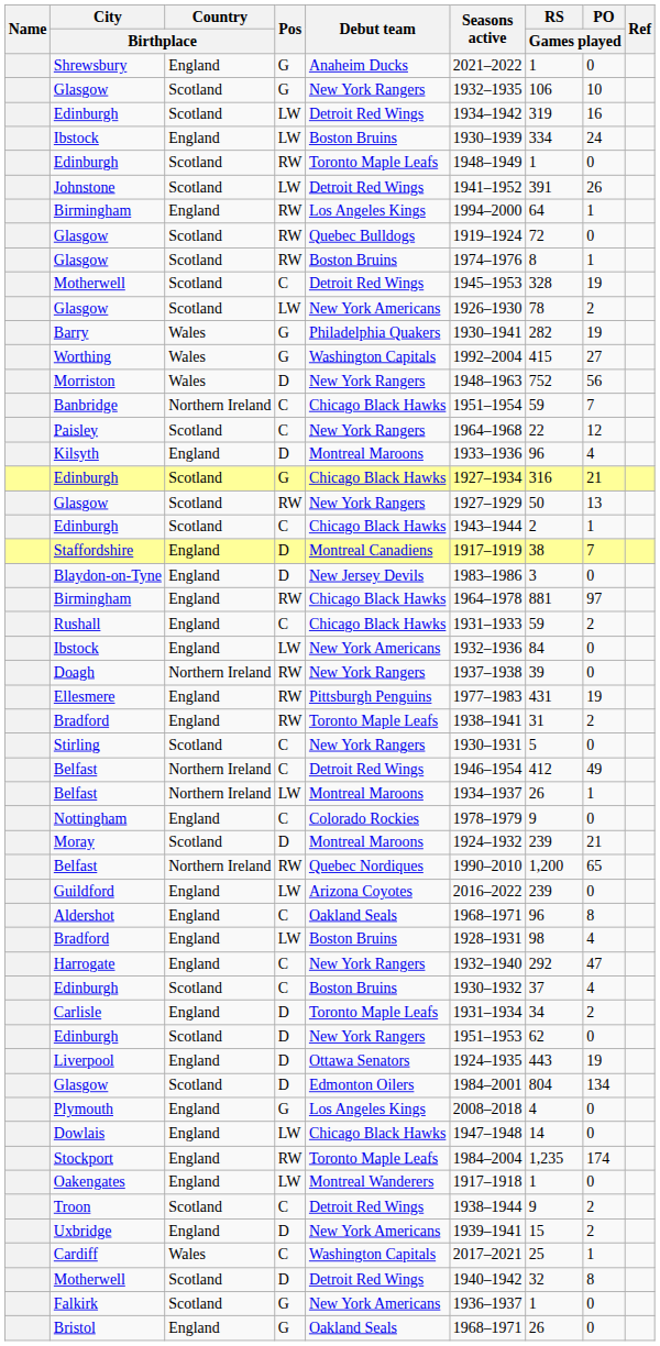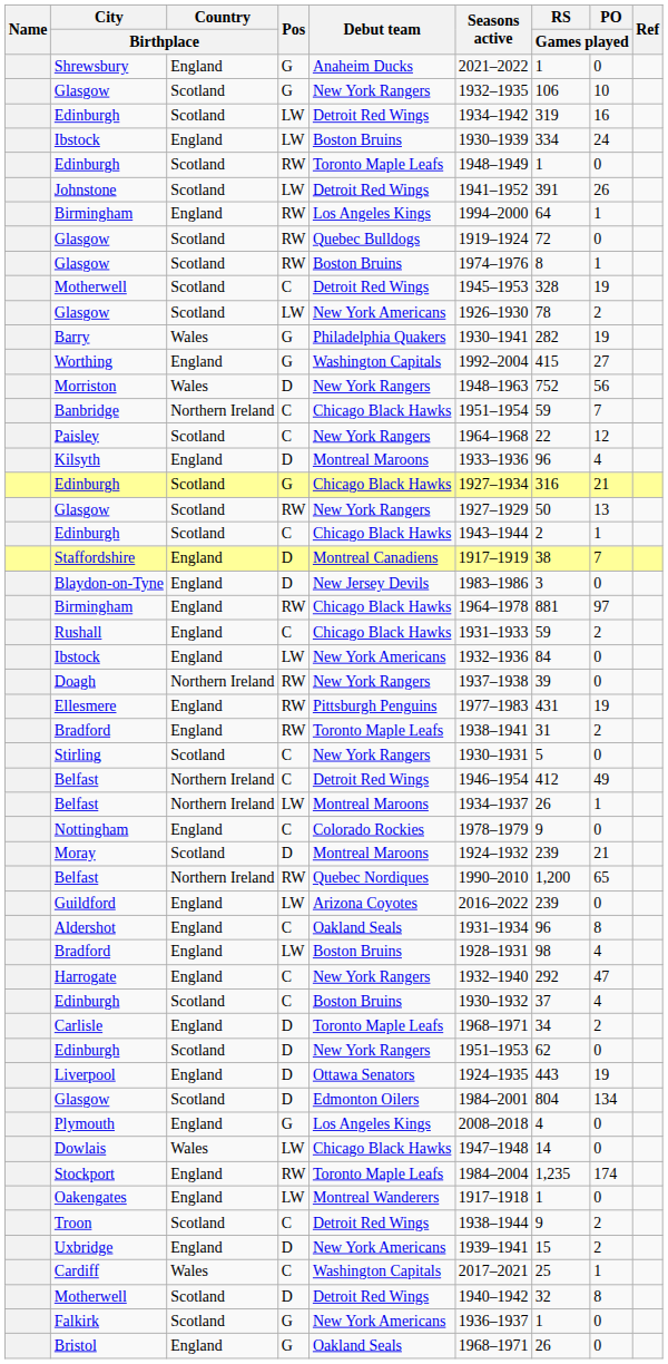 <table class="wikitable sortable plainrowheaders">
 <tr>
 <th scope="col" rowspan="2">Name</th>
 <th scope="col">City</th>
 <th scope="col">Country</th>
 <th scope="col" rowspan="2">Pos</th>
 <th scope="col" rowspan="2">Debut team</th>
 <th scope="col" rowspan="2">Seasons<br>active</th>
 <th scope="col">RS</th>
 <th scope="col">PO</th>
 <th scope="col" class="unsortable" rowspan="2">Ref</th>
 </tr>
 <tr>
 <th scope="col" class="unsortable" colspan="2">Birthplace</th>
 <th scope="col" class="unsortable" colspan="2">Games played</th>
 </tr>
 <tr>
 <th scope="row"></th>
 <td><a href='#'>Shrewsbury</a></td>
 <td>England</td>
 <td>G</td>
 <td><a href='#'>Anaheim Ducks</a></td>
 <td>2021–2022</td>
 <td>1</td>
 <td>0</td>
 <td></td>
 </tr>
 <tr>
 <th scope="row"></th>
 <td><a href='#'>Glasgow</a></td>
 <td>Scotland</td>
 <td>G</td>
 <td><a href='#'>New York Rangers</a></td>
 <td>1932–1935</td>
 <td>106</td>
 <td>10</td>
 <td></td>
 </tr>
 <tr>
 <th scope="row"></th>
 <td><a href='#'>Edinburgh</a></td>
 <td>Scotland</td>
 <td>LW</td>
 <td><a href='#'>Detroit Red Wings</a></td>
 <td>1934–1942</td>
 <td>319</td>
 <td>16</td>
 <td></td>
 </tr>
 <tr>
 <th scope="row"></th>
 <td><a href='#'>Ibstock</a></td>
 <td>England</td>
 <td>LW</td>
 <td><a href='#'>Boston Bruins</a></td>
 <td>1930–1939</td>
 <td>334</td>
 <td>24</td>
 <td></td>
 </tr>
 <tr>
 <th scope="row"></th>
 <td><a href='#'>Edinburgh</a></td>
 <td>Scotland</td>
 <td>RW</td>
 <td><a href='#'>Toronto Maple Leafs</a></td>
 <td>1948–1949</td>
 <td>1</td>
 <td>0</td>
 <td></td>
 </tr>
 <tr>
 <th scope="row"></th>
 <td><a href='#'>Johnstone</a></td>
 <td>Scotland</td>
 <td>LW</td>
 <td><a href='#'>Detroit Red Wings</a></td>
 <td>1941–1952</td>
 <td>391</td>
 <td>26</td>
 <td></td>
 </tr>
 <tr>
 <th scope="row"></th>
 <td><a href='#'>Birmingham</a></td>
 <td>England</td>
 <td>RW</td>
 <td><a href='#'>Los Angeles Kings</a></td>
 <td>1994–2000</td>
 <td>64</td>
 <td>1</td>
 <td></td>
 </tr>
 <tr>
 <th scope="row"></th>
 <td><a href='#'>Glasgow</a></td>
 <td>Scotland</td>
 <td>RW</td>
 <td><a href='#'>Quebec Bulldogs</a></td>
 <td>1919–1924</td>
 <td>72</td>
 <td>0</td>
 <td></td>
 </tr>
 <tr>
 <th scope="row"></th>
 <td><a href='#'>Glasgow</a></td>
 <td>Scotland</td>
 <td>RW</td>
 <td><a href='#'>Boston Bruins</a></td>
 <td>1974–1976</td>
 <td>8</td>
 <td>1</td>
 <td></td>
 </tr>
 <tr>
 <th scope="row"></th>
 <td><a href='#'>Motherwell</a></td>
 <td>Scotland</td>
 <td>C</td>
 <td><a href='#'>Detroit Red Wings</a></td>
 <td>1945–1953</td>
 <td>328</td>
 <td>19</td>
 <td></td>
 </tr>
 <tr>
 <th scope="row"></th>
 <td><a href='#'>Glasgow</a></td>
 <td>Scotland</td>
 <td>LW</td>
 <td><a href='#'>New York Americans</a></td>
 <td>1926–1930</td>
 <td>78</td>
 <td>2</td>
 <td></td>
 </tr>
 <tr>
 <th scope="row"></th>
 <td><a href='#'>Barry</a></td>
 <td>Wales</td>
 <td>G</td>
 <td><a href='#'>Philadelphia Quakers</a></td>
 <td>1930–1941</td>
 <td>282</td>
 <td>19</td>
 <td></td>
 </tr>
 <tr>
 <th scope="row"></th>
 <td><a href='#'>Worthing</a></td>
-<td>Wales</td>
+<td>England</td>
 <td>G</td>
 <td><a href='#'>Washington Capitals</a></td>
 <td>1992–2004</td>
 <td>415</td>
 <td>27</td>
 <td></td>
 </tr>
 <tr>
 <th scope="row"></th>
 <td><a href='#'>Morriston</a></td>
 <td>Wales</td>
 <td>D</td>
 <td><a href='#'>New York Rangers</a></td>
 <td>1948–1963</td>
 <td>752</td>
 <td>56</td>
 <td></td>
 </tr>
 <tr>
 <th scope="row"></th>
 <td><a href='#'>Banbridge</a></td>
 <td>Northern Ireland</td>
 <td>C</td>
 <td><a href='#'>Chicago Black Hawks</a></td>
 <td>1951–1954</td>
 <td>59</td>
 <td>7</td>
 <td></td>
 </tr>
 <tr>
 <th scope="row"></th>
 <td><a href='#'>Paisley</a></td>
 <td>Scotland</td>
 <td>C</td>
 <td><a href='#'>New York Rangers</a></td>
 <td>1964–1968</td>
 <td>22</td>
 <td>12</td>
 <td></td>
 </tr>
 <tr>
 <th scope="row"></th>
 <td><a href='#'>Kilsyth</a></td>
 <td>England</td>
 <td>D</td>
 <td><a href='#'>Montreal Maroons</a></td>
 <td>1933–1936</td>
 <td>96</td>
 <td>4</td>
 <td></td>
 </tr>
 <tr style="background-color:#FFFF99;">
 <th scope="row" style="background-color:#FFFF99;"></th>
 <td><a href='#'>Edinburgh</a></td>
 <td>Scotland</td>
 <td>G</td>
 <td><a href='#'>Chicago Black Hawks</a></td>
 <td>1927–1934</td>
 <td>316</td>
 <td>21</td>
 <td></td>
 </tr>
 <tr>
 <th scope="row"></th>
 <td><a href='#'>Glasgow</a></td>
 <td>Scotland</td>
 <td>RW</td>
 <td><a href='#'>New York Rangers</a></td>
 <td>1927–1929</td>
 <td>50</td>
 <td>13</td>
 <td></td>
 </tr>
 <tr>
 <th scope="row"></th>
 <td><a href='#'>Edinburgh</a></td>
 <td>Scotland</td>
 <td>C</td>
 <td><a href='#'>Chicago Black Hawks</a></td>
 <td>1943–1944</td>
 <td>2</td>
 <td>1</td>
 <td></td>
 </tr>
 <tr style="background-color:#FFFF99;">
 <th scope="row" style="background-color:#FFFF99;"></th>
 <td><a href='#'>Staffordshire</a></td>
 <td>England</td>
 <td>D</td>
 <td><a href='#'>Montreal Canadiens</a></td>
 <td>1917–1919</td>
 <td>38</td>
 <td>7</td>
 <td></td>
 </tr>
 <tr>
 <th scope="row"></th>
 <td><a href='#'>Blaydon-on-Tyne</a></td>
 <td>England</td>
 <td>D</td>
 <td><a href='#'>New Jersey Devils</a></td>
 <td>1983–1986</td>
 <td>3</td>
 <td>0</td>
 <td></td>
 </tr>
 <tr>
 <th scope="row"></th>
 <td><a href='#'>Birmingham</a></td>
 <td>England</td>
 <td>RW</td>
 <td><a href='#'>Chicago Black Hawks</a></td>
 <td>1964–1978</td>
 <td>881</td>
 <td>97</td>
 <td></td>
 </tr>
 <tr>
 <th scope="row"></th>
 <td><a href='#'>Rushall</a></td>
 <td>England</td>
 <td>C</td>
 <td><a href='#'>Chicago Black Hawks</a></td>
 <td>1931–1933</td>
 <td>59</td>
 <td>2</td>
 <td></td>
 </tr>
 <tr>
 <th scope="row"></th>
 <td><a href='#'>Ibstock</a></td>
 <td>England</td>
 <td>LW</td>
 <td><a href='#'>New York Americans</a></td>
 <td>1932–1936</td>
 <td>84</td>
 <td>0</td>
 <td></td>
 </tr>
 <tr>
 <th scope="row"></th>
 <td><a href='#'>Doagh</a></td>
 <td>Northern Ireland</td>
 <td>RW</td>
 <td><a href='#'>New York Rangers</a></td>
 <td>1937–1938</td>
 <td>39</td>
 <td>0</td>
 <td></td>
 </tr>
 <tr>
 <th scope="row"></th>
 <td><a href='#'>Ellesmere</a></td>
 <td>England</td>
 <td>RW</td>
 <td><a href='#'>Pittsburgh Penguins</a></td>
 <td>1977–1983</td>
 <td>431</td>
 <td>19</td>
 <td></td>
 </tr>
 <tr>
 <th scope="row"></th>
 <td><a href='#'>Bradford</a></td>
 <td>England</td>
 <td>RW</td>
 <td><a href='#'>Toronto Maple Leafs</a></td>
 <td>1938–1941</td>
 <td>31</td>
 <td>2</td>
 <td></td>
 </tr>
 <tr>
 <th scope="row"></th>
 <td><a href='#'>Stirling</a></td>
 <td>Scotland</td>
 <td>C</td>
 <td><a href='#'>New York Rangers</a></td>
 <td>1930–1931</td>
 <td>5</td>
 <td>0</td>
 <td></td>
 </tr>
 <tr>
 <th scope="row"></th>
 <td><a href='#'>Belfast</a></td>
 <td>Northern Ireland</td>
 <td>C</td>
 <td><a href='#'>Detroit Red Wings</a></td>
 <td>1946–1954</td>
 <td>412</td>
 <td>49</td>
 <td></td>
 </tr>
 <tr>
 <th scope="row"></th>
 <td><a href='#'>Belfast</a></td>
 <td>Northern Ireland</td>
 <td>LW</td>
 <td><a href='#'>Montreal Maroons</a></td>
 <td>1934–1937</td>
 <td>26</td>
 <td>1</td>
 <td></td>
 </tr>
 <tr>
 <th scope="row"></th>
 <td><a href='#'>Nottingham</a></td>
 <td>England</td>
 <td>C</td>
 <td><a href='#'>Colorado Rockies</a></td>
 <td>1978–1979</td>
 <td>9</td>
 <td>0</td>
 <td></td>
 </tr>
 <tr>
 <th scope="row"></th>
 <td><a href='#'>Moray</a></td>
 <td>Scotland</td>
 <td>D</td>
 <td><a href='#'>Montreal Maroons</a></td>
 <td>1924–1932</td>
 <td>239</td>
 <td>21</td>
 <td></td>
 </tr>
 <tr>
 <th scope="row"></th>
 <td><a href='#'>Belfast</a></td>
 <td>Northern Ireland</td>
 <td>RW</td>
 <td><a href='#'>Quebec Nordiques</a></td>
 <td>1990–2010</td>
 <td>1,200</td>
 <td>65</td>
 <td></td>
 </tr>
 <tr>
 <th scope="row"></th>
 <td><a href='#'>Guildford</a></td>
 <td>England</td>
 <td>LW</td>
 <td><a href='#'>Arizona Coyotes</a></td>
 <td>2016–2022</td>
 <td>239</td>
 <td>0</td>
 <td></td>
 </tr>
 <tr>
 <th scope="row"></th>
 <td><a href='#'>Aldershot</a></td>
 <td>England</td>
 <td>C</td>
 <td><a href='#'>Oakland Seals</a></td>
-<td>1968–1971</td>
+<td>1931–1934</td>
 <td>96</td>
 <td>8</td>
 <td></td>
 </tr>
 <tr>
 <th scope="row"></th>
 <td><a href='#'>Bradford</a></td>
 <td>England</td>
 <td>LW</td>
 <td><a href='#'>Boston Bruins</a></td>
 <td>1928–1931</td>
 <td>98</td>
 <td>4</td>
 <td></td>
 </tr>
 <tr>
 <th scope="row"></th>
 <td><a href='#'>Harrogate</a></td>
 <td>England</td>
 <td>C</td>
 <td><a href='#'>New York Rangers</a></td>
 <td>1932–1940</td>
 <td>292</td>
 <td>47</td>
 <td></td>
 </tr>
 <tr>
 <th scope="row"></th>
 <td><a href='#'>Edinburgh</a></td>
 <td>Scotland</td>
 <td>C</td>
 <td><a href='#'>Boston Bruins</a></td>
 <td>1930–1932</td>
 <td>37</td>
 <td>4</td>
 <td></td>
 </tr>
 <tr>
 <th scope="row"></th>
 <td><a href='#'>Carlisle</a></td>
 <td>England</td>
 <td>D</td>
 <td><a href='#'>Toronto Maple Leafs</a></td>
-<td>1931–1934</td>
+<td>1968–1971</td>
 <td>34</td>
 <td>2</td>
 <td></td>
 </tr>
 <tr>
 <th scope="row"></th>
 <td><a href='#'>Edinburgh</a></td>
 <td>Scotland</td>
 <td>D</td>
 <td><a href='#'>New York Rangers</a></td>
 <td>1951–1953</td>
 <td>62</td>
 <td>0</td>
 <td></td>
 </tr>
 <tr>
 <th scope="row"></th>
 <td><a href='#'>Liverpool</a></td>
 <td>England</td>
 <td>D</td>
 <td><a href='#'>Ottawa Senators</a></td>
 <td>1924–1935</td>
 <td>443</td>
 <td>19</td>
 <td></td>
 </tr>
 <tr>
 <th scope="row"></th>
 <td><a href='#'>Glasgow</a></td>
 <td>Scotland</td>
 <td>D</td>
 <td><a href='#'>Edmonton Oilers</a></td>
 <td>1984–2001</td>
 <td>804</td>
 <td>134</td>
 <td></td>
 </tr>
 <tr>
 <th scope="row"></th>
 <td><a href='#'>Plymouth</a></td>
 <td>England</td>
 <td>G</td>
 <td><a href='#'>Los Angeles Kings</a></td>
 <td>2008–2018</td>
 <td>4</td>
 <td>0</td>
 <td></td>
 </tr>
 <tr>
 <th scope="row"></th>
 <td><a href='#'>Dowlais</a></td>
-<td>England</td>
+<td>Wales</td>
 <td>LW</td>
 <td><a href='#'>Chicago Black Hawks</a></td>
 <td>1947–1948</td>
 <td>14</td>
 <td>0</td>
 <td></td>
 </tr>
 <tr>
 <th scope="row"></th>
 <td><a href='#'>Stockport</a></td>
 <td>England</td>
 <td>RW</td>
 <td><a href='#'>Toronto Maple Leafs</a></td>
 <td>1984–2004</td>
 <td>1,235</td>
 <td>174</td>
 <td></td>
 </tr>
 <tr>
 <th scope="row"></th>
 <td><a href='#'>Oakengates</a></td>
 <td>England</td>
 <td>LW</td>
 <td><a href='#'>Montreal Wanderers</a></td>
 <td>1917–1918</td>
 <td>1</td>
 <td>0</td>
 <td></td>
 </tr>
 <tr>
 <th scope="row"></th>
 <td><a href='#'>Troon</a></td>
 <td>Scotland</td>
 <td>C</td>
 <td><a href='#'>Detroit Red Wings</a></td>
 <td>1938–1944</td>
 <td>9</td>
 <td>2</td>
 <td></td>
 </tr>
 <tr>
 <th scope="row"></th>
 <td><a href='#'>Uxbridge</a></td>
 <td>England</td>
 <td>D</td>
 <td><a href='#'>New York Americans</a></td>
 <td>1939–1941</td>
 <td>15</td>
 <td>2</td>
 <td></td>
 </tr>
 <tr>
 <th scope="row"></th>
 <td><a href='#'>Cardiff</a></td>
 <td>Wales</td>
 <td>C</td>
 <td><a href='#'>Washington Capitals</a></td>
 <td>2017–2021</td>
 <td>25</td>
 <td>1</td>
 <td></td>
 </tr>
 <tr>
 <th scope="row"></th>
 <td><a href='#'>Motherwell</a></td>
 <td>Scotland</td>
 <td>D</td>
 <td><a href='#'>Detroit Red Wings</a></td>
 <td>1940–1942</td>
 <td>32</td>
 <td>8</td>
 <td></td>
 </tr>
 <tr>
 <th scope="row"></th>
 <td><a href='#'>Falkirk</a></td>
 <td>Scotland</td>
 <td>G</td>
 <td><a href='#'>New York Americans</a></td>
 <td>1936–1937</td>
 <td>1</td>
 <td>0</td>
 <td></td>
 </tr>
 <tr>
 <th scope="row"></th>
 <td><a href='#'>Bristol</a></td>
 <td>England</td>
 <td>G</td>
 <td><a href='#'>Oakland Seals</a></td>
 <td>1968–1971</td>
 <td>26</td>
 <td>0</td>
 <td></td>
 </tr>
 </table>
